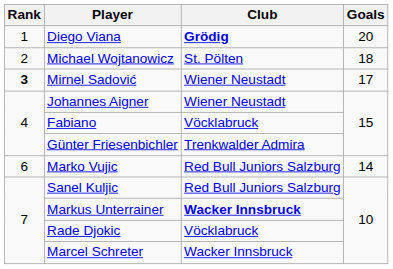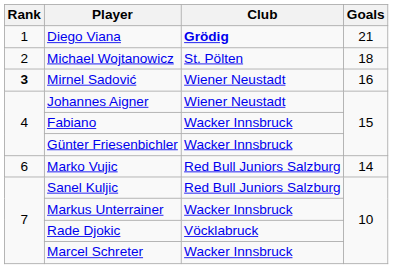 <table class="wikitable" style="text-align:center">
 <tr>
 <th>Rank</th>
 <th>Player</th>
 <th>Club</th>
 <th>Goals</th>
 </tr>
 <tr>
 <td>1</td>
 <td align="left"> <a href='#'>Diego Viana</a></td>
 <td align="left"><strong><a href='#'>Grödig</a></strong></td>
-<td>20</td>
+<td>21</td>
 </tr>
 <tr>
 <td>2</td>
 <td align="left"> <a href='#'>Michael Wojtanowicz</a></td>
 <td align="left"><a href='#'>St. Pölten</a></td>
 <td>18</td>
 </tr>
 <tr>
 <td><strong>3</strong></td>
 <td align="left"> <a href='#'>Mirnel Sadović</a></td>
 <td align="left"><a href='#'>Wiener Neustadt</a></td>
-<td>17</td>
+<td>16</td>
 </tr>
 <tr>
 <td rowspan="3">4</td>
 <td align="left"> <a href='#'>Johannes Aigner</a></td>
 <td align="left"><a href='#'>Wiener Neustadt</a></td>
 <td rowspan="3">15</td>
 </tr>
 <tr>
 <td align="left"> <a href='#'>Fabiano</a></td>
-<td align="left"><a href='#'>Vöcklabruck</a></td>
+<td align="left"><a href='#'>Wacker Innsbruck</a></td>
 </tr>
 <tr>
 <td align="left"> <a href='#'>Günter Friesenbichler</a></td>
-<td align="left"><a href='#'>Trenkwalder Admira</a></td>
+<td align="left"><a href='#'>Wacker Innsbruck</a></td>
 </tr>
 <tr>
 <td>6</td>
 <td align="left"> <a href='#'>Marko Vujic</a></td>
 <td align="left"><a href='#'>Red Bull Juniors Salzburg</a></td>
 <td>14</td>
 </tr>
 <tr>
 <td rowspan="4">7</td>
 <td align="left"> <a href='#'>Sanel Kuljic</a></td>
 <td align="left"><a href='#'>Red Bull Juniors Salzburg</a></td>
 <td rowspan="4">10</td>
 </tr>
 <tr>
 <td align="left"> <a href='#'>Markus Unterrainer</a></td>
-<td align="left"><strong><a href='#'>Wacker Innsbruck</a></strong></td>
+<td align="left"><a href='#'>Wacker Innsbruck</a></td>
 </tr>
 <tr>
 <td align="left"> <a href='#'>Rade Djokic</a></td>
 <td align="left"><a href='#'>Vöcklabruck</a></td>
 </tr>
 <tr>
 <td align="left"> <a href='#'>Marcel Schreter</a></td>
 <td align="left"><a href='#'>Wacker Innsbruck</a></td>
 </tr>
 </table>
